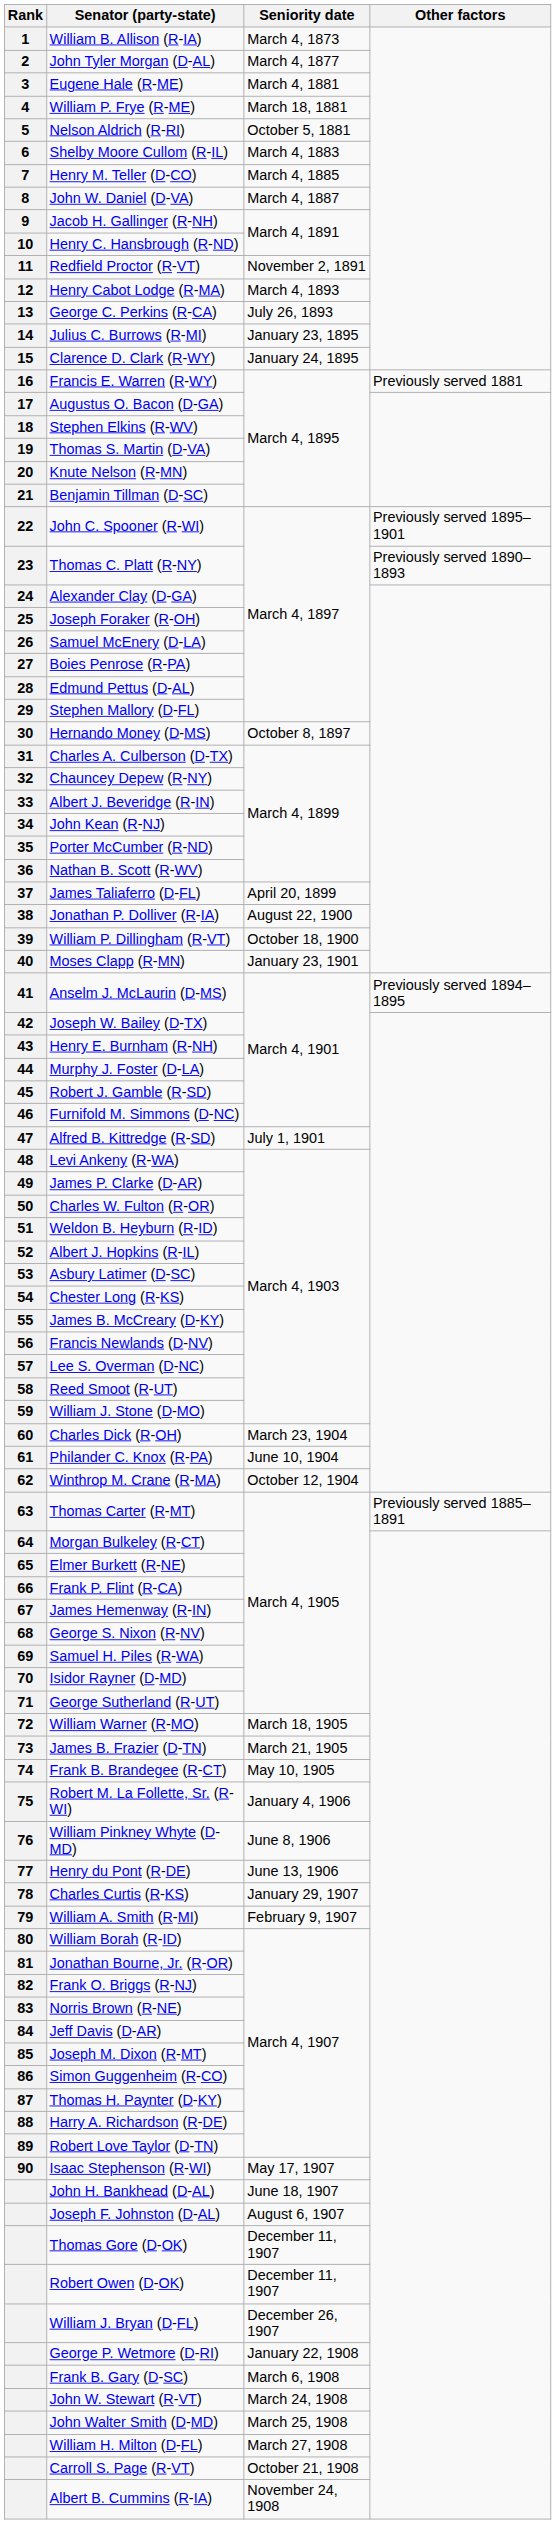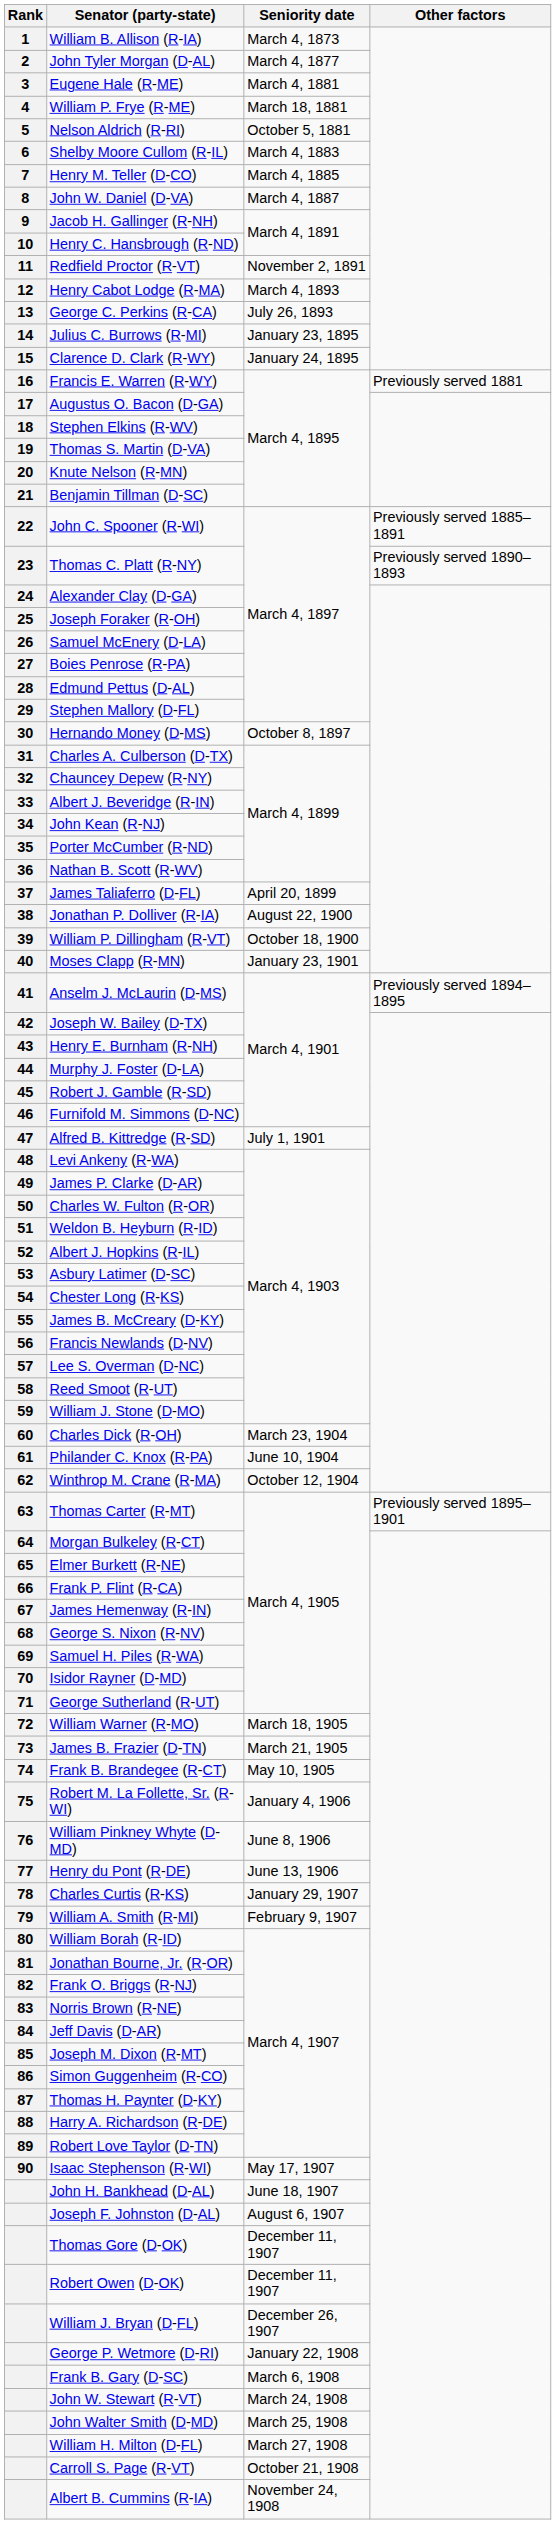 <table class="wikitable sortable">
 <tr valign=bottom>
 <th>Rank</th>
 <th>Senator (party-state)</th>
 <th>Seniority date</th>
 <th>Other factors</th>
 </tr>
 <tr>
 <th>1</th>
 <td><a href='#'>William B. Allison</a> (<a href='#'>R</a>-<a href='#'>IA</a>)</td>
 <td>March 4, 1873</td>
 </tr>
 <tr>
 <th>2</th>
 <td><a href='#'>John Tyler Morgan</a> (<a href='#'>D</a>-<a href='#'>AL</a>)</td>
 <td>March 4, 1877</td>
 </tr>
 <tr>
 <th>3</th>
 <td><a href='#'>Eugene Hale</a> (<a href='#'>R</a>-<a href='#'>ME</a>)</td>
 <td>March 4, 1881</td>
 </tr>
 <tr>
 <th>4</th>
 <td><a href='#'>William P. Frye</a> (<a href='#'>R</a>-<a href='#'>ME</a>)</td>
 <td>March 18, 1881</td>
 </tr>
 <tr>
 <th>5</th>
 <td><a href='#'>Nelson Aldrich</a> (<a href='#'>R</a>-<a href='#'>RI</a>)</td>
 <td>October 5, 1881</td>
 </tr>
 <tr>
 <th>6</th>
 <td><a href='#'>Shelby Moore Cullom</a> (<a href='#'>R</a>-<a href='#'>IL</a>)</td>
 <td>March 4, 1883</td>
 </tr>
 <tr>
 <th>7</th>
 <td><a href='#'>Henry M. Teller</a> (<a href='#'>D</a>-<a href='#'>CO</a>)</td>
 <td>March 4, 1885</td>
 </tr>
 <tr>
 <th>8</th>
 <td><a href='#'>John W. Daniel</a> (<a href='#'>D</a>-<a href='#'>VA</a>)</td>
 <td>March 4, 1887</td>
 </tr>
 <tr>
 <th>9</th>
 <td><a href='#'>Jacob H. Gallinger</a> (<a href='#'>R</a>-<a href='#'>NH</a>)</td>
 <td rowspan=2>March 4, 1891</td>
 </tr>
 <tr>
 <th>10</th>
 <td><a href='#'>Henry C. Hansbrough</a> (<a href='#'>R</a>-<a href='#'>ND</a>)</td>
 </tr>
 <tr>
 <th>11</th>
 <td><a href='#'>Redfield Proctor</a> (<a href='#'>R</a>-<a href='#'>VT</a>)</td>
 <td>November 2, 1891</td>
 </tr>
 <tr>
 <th>12</th>
 <td><a href='#'>Henry Cabot Lodge</a> (<a href='#'>R</a>-<a href='#'>MA</a>)</td>
 <td>March 4, 1893</td>
 </tr>
 <tr>
 <th>13</th>
 <td><a href='#'>George C. Perkins</a> (<a href='#'>R</a>-<a href='#'>CA</a>)</td>
 <td>July 26, 1893</td>
 </tr>
 <tr>
 <th>14</th>
 <td><a href='#'>Julius C. Burrows</a> (<a href='#'>R</a>-<a href='#'>MI</a>)</td>
 <td>January 23, 1895</td>
 </tr>
 <tr>
 <th>15</th>
 <td><a href='#'>Clarence D. Clark</a> (<a href='#'>R</a>-<a href='#'>WY</a>)</td>
 <td>January 24, 1895</td>
 </tr>
 <tr>
 <th>16</th>
 <td><a href='#'>Francis E. Warren</a> (<a href='#'>R</a>-<a href='#'>WY</a>)</td>
 <td rowspan=6>March 4, 1895</td>
 <td>Previously served 1881</td>
 </tr>
 <tr>
 <th>17</th>
 <td><a href='#'>Augustus O. Bacon</a> (<a href='#'>D</a>-<a href='#'>GA</a>)</td>
 </tr>
 <tr>
 <th>18</th>
 <td><a href='#'>Stephen Elkins</a> (<a href='#'>R</a>-<a href='#'>WV</a>)</td>
 </tr>
 <tr>
 <th>19</th>
 <td><a href='#'>Thomas S. Martin</a> (<a href='#'>D</a>-<a href='#'>VA</a>)</td>
 </tr>
 <tr>
 <th>20</th>
 <td><a href='#'>Knute Nelson</a> (<a href='#'>R</a>-<a href='#'>MN</a>)</td>
 </tr>
 <tr>
 <th>21</th>
 <td><a href='#'>Benjamin Tillman</a> (<a href='#'>D</a>-<a href='#'>SC</a>)</td>
 </tr>
 <tr>
 <th>22</th>
 <td><a href='#'>John C. Spooner</a> (<a href='#'>R</a>-<a href='#'>WI</a>)</td>
 <td rowspan=8>March 4, 1897</td>
-<td>Previously served 1895–1901</td>
+<td>Previously served 1885–1891</td>
 </tr>
 <tr>
 <th>23</th>
 <td><a href='#'>Thomas C. Platt</a> (<a href='#'>R</a>-<a href='#'>NY</a>)</td>
 <td>Previously served 1890–1893</td>
 </tr>
 <tr>
 <th>24</th>
 <td><a href='#'>Alexander Clay</a> (<a href='#'>D</a>-<a href='#'>GA</a>)</td>
 </tr>
 <tr>
 <th>25</th>
 <td><a href='#'>Joseph Foraker</a> (<a href='#'>R</a>-<a href='#'>OH</a>)</td>
 </tr>
 <tr>
 <th>26</th>
 <td><a href='#'>Samuel McEnery</a> (<a href='#'>D</a>-<a href='#'>LA</a>)</td>
 </tr>
 <tr>
 <th>27</th>
 <td><a href='#'>Boies Penrose</a> (<a href='#'>R</a>-<a href='#'>PA</a>)</td>
 </tr>
 <tr>
 <th>28</th>
 <td><a href='#'>Edmund Pettus</a> (<a href='#'>D</a>-<a href='#'>AL</a>)</td>
 </tr>
 <tr>
 <th>29</th>
 <td><a href='#'>Stephen Mallory</a> (<a href='#'>D</a>-<a href='#'>FL</a>)</td>
 </tr>
 <tr>
 <th>30</th>
 <td><a href='#'>Hernando Money</a> (<a href='#'>D</a>-<a href='#'>MS</a>)</td>
 <td>October 8, 1897</td>
 </tr>
 <tr>
 <th>31</th>
 <td><a href='#'>Charles A. Culberson</a> (<a href='#'>D</a>-<a href='#'>TX</a>)</td>
 <td rowspan=6>March 4, 1899</td>
 </tr>
 <tr>
 <th>32</th>
 <td><a href='#'>Chauncey Depew</a> (<a href='#'>R</a>-<a href='#'>NY</a>)</td>
 </tr>
 <tr>
 <th>33</th>
 <td><a href='#'>Albert J. Beveridge</a> (<a href='#'>R</a>-<a href='#'>IN</a>)</td>
 </tr>
 <tr>
 <th>34</th>
 <td><a href='#'>John Kean</a> (<a href='#'>R</a>-<a href='#'>NJ</a>)</td>
 </tr>
 <tr>
 <th>35</th>
 <td><a href='#'>Porter McCumber</a> (<a href='#'>R</a>-<a href='#'>ND</a>)</td>
 </tr>
 <tr>
 <th>36</th>
 <td><a href='#'>Nathan B. Scott</a> (<a href='#'>R</a>-<a href='#'>WV</a>)</td>
 </tr>
 <tr>
 <th>37</th>
 <td><a href='#'>James Taliaferro</a> (<a href='#'>D</a>-<a href='#'>FL</a>)</td>
 <td>April 20, 1899</td>
 </tr>
 <tr>
 <th>38</th>
 <td><a href='#'>Jonathan P. Dolliver</a> (<a href='#'>R</a>-<a href='#'>IA</a>)</td>
 <td>August 22, 1900</td>
 </tr>
 <tr>
 <th>39</th>
 <td><a href='#'>William P. Dillingham</a> (<a href='#'>R</a>-<a href='#'>VT</a>)</td>
 <td>October 18, 1900</td>
 </tr>
 <tr>
 <th>40</th>
 <td><a href='#'>Moses Clapp</a> (<a href='#'>R</a>-<a href='#'>MN</a>)</td>
 <td>January 23, 1901</td>
 </tr>
 <tr>
 <th>41</th>
 <td><a href='#'>Anselm J. McLaurin</a> (<a href='#'>D</a>-<a href='#'>MS</a>)</td>
 <td rowspan=6>March 4, 1901</td>
 <td>Previously served 1894–1895</td>
 </tr>
 <tr>
 <th>42</th>
 <td><a href='#'>Joseph W. Bailey</a> (<a href='#'>D</a>-<a href='#'>TX</a>)</td>
 </tr>
 <tr>
 <th>43</th>
 <td><a href='#'>Henry E. Burnham</a> (<a href='#'>R</a>-<a href='#'>NH</a>)</td>
 </tr>
 <tr>
 <th>44</th>
 <td><a href='#'>Murphy J. Foster</a> (<a href='#'>D</a>-<a href='#'>LA</a>)</td>
 </tr>
 <tr>
 <th>45</th>
 <td><a href='#'>Robert J. Gamble</a> (<a href='#'>R</a>-<a href='#'>SD</a>)</td>
 </tr>
 <tr>
 <th>46</th>
 <td><a href='#'>Furnifold M. Simmons</a> (<a href='#'>D</a>-<a href='#'>NC</a>)</td>
 </tr>
 <tr>
 <th>47</th>
 <td><a href='#'>Alfred B. Kittredge</a> (<a href='#'>R</a>-<a href='#'>SD</a>)</td>
 <td>July 1, 1901</td>
 </tr>
 <tr>
 <th>48</th>
 <td><a href='#'>Levi Ankeny</a> (<a href='#'>R</a>-<a href='#'>WA</a>)</td>
 <td rowspan=12>March 4, 1903</td>
 </tr>
 <tr>
 <th>49</th>
 <td><a href='#'>James P. Clarke</a> (<a href='#'>D</a>-<a href='#'>AR</a>)</td>
 </tr>
 <tr>
 <th>50</th>
 <td><a href='#'>Charles W. Fulton</a> (<a href='#'>R</a>-<a href='#'>OR</a>)</td>
 </tr>
 <tr>
 <th>51</th>
 <td><a href='#'>Weldon B. Heyburn</a> (<a href='#'>R</a>-<a href='#'>ID</a>)</td>
 </tr>
 <tr>
 <th>52</th>
 <td><a href='#'>Albert J. Hopkins</a> (<a href='#'>R</a>-<a href='#'>IL</a>)</td>
 </tr>
 <tr>
 <th>53</th>
 <td><a href='#'>Asbury Latimer</a> (<a href='#'>D</a>-<a href='#'>SC</a>)</td>
 </tr>
 <tr>
 <th>54</th>
 <td><a href='#'>Chester Long</a> (<a href='#'>R</a>-<a href='#'>KS</a>)</td>
 </tr>
 <tr>
 <th>55</th>
 <td><a href='#'>James B. McCreary</a> (<a href='#'>D</a>-<a href='#'>KY</a>)</td>
 </tr>
 <tr>
 <th>56</th>
 <td><a href='#'>Francis Newlands</a> (<a href='#'>D</a>-<a href='#'>NV</a>)</td>
 </tr>
 <tr>
 <th>57</th>
 <td><a href='#'>Lee S. Overman</a> (<a href='#'>D</a>-<a href='#'>NC</a>)</td>
 </tr>
 <tr>
 <th>58</th>
 <td><a href='#'>Reed Smoot</a> (<a href='#'>R</a>-<a href='#'>UT</a>)</td>
 </tr>
 <tr>
 <th>59</th>
 <td><a href='#'>William J. Stone</a> (<a href='#'>D</a>-<a href='#'>MO</a>)</td>
 </tr>
 <tr>
 <th>60</th>
 <td><a href='#'>Charles Dick</a> (<a href='#'>R</a>-<a href='#'>OH</a>)</td>
 <td>March 23, 1904</td>
 </tr>
 <tr>
 <th>61</th>
 <td><a href='#'>Philander C. Knox</a> (<a href='#'>R</a>-<a href='#'>PA</a>)</td>
 <td>June 10, 1904</td>
 </tr>
 <tr>
 <th>62</th>
 <td><a href='#'>Winthrop M. Crane</a> (<a href='#'>R</a>-<a href='#'>MA</a>)</td>
 <td>October 12, 1904</td>
 </tr>
 <tr>
 <th>63</th>
 <td><a href='#'>Thomas Carter</a> (<a href='#'>R</a>-<a href='#'>MT</a>)</td>
 <td rowspan=9>March 4, 1905</td>
-<td>Previously served 1885–1891</td>
+<td>Previously served 1895–1901</td>
 </tr>
 <tr>
 <th>64</th>
 <td><a href='#'>Morgan Bulkeley</a> (<a href='#'>R</a>-<a href='#'>CT</a>)</td>
 </tr>
 <tr>
 <th>65</th>
 <td><a href='#'>Elmer Burkett</a> (<a href='#'>R</a>-<a href='#'>NE</a>)</td>
 </tr>
 <tr>
 <th>66</th>
 <td><a href='#'>Frank P. Flint</a> (<a href='#'>R</a>-<a href='#'>CA</a>)</td>
 </tr>
 <tr>
 <th>67</th>
 <td><a href='#'>James Hemenway</a> (<a href='#'>R</a>-<a href='#'>IN</a>)</td>
 </tr>
 <tr>
 <th>68</th>
 <td><a href='#'>George S. Nixon</a> (<a href='#'>R</a>-<a href='#'>NV</a>)</td>
 </tr>
 <tr>
 <th>69</th>
 <td><a href='#'>Samuel H. Piles</a> (<a href='#'>R</a>-<a href='#'>WA</a>)</td>
 </tr>
 <tr>
 <th>70</th>
 <td><a href='#'>Isidor Rayner</a> (<a href='#'>D</a>-<a href='#'>MD</a>)</td>
 </tr>
 <tr>
 <th>71</th>
 <td><a href='#'>George Sutherland</a> (<a href='#'>R</a>-<a href='#'>UT</a>)</td>
 </tr>
 <tr>
 <th>72</th>
 <td><a href='#'>William Warner</a> (<a href='#'>R</a>-<a href='#'>MO</a>)</td>
 <td>March 18, 1905</td>
 </tr>
 <tr>
 <th>73</th>
 <td><a href='#'>James B. Frazier</a> (<a href='#'>D</a>-<a href='#'>TN</a>)</td>
 <td>March 21, 1905</td>
 </tr>
 <tr>
 <th>74</th>
 <td><a href='#'>Frank B. Brandegee</a> (<a href='#'>R</a>-<a href='#'>CT</a>)</td>
 <td>May 10, 1905</td>
 </tr>
 <tr>
 <th>75</th>
 <td><a href='#'>Robert M. La Follette, Sr.</a> (<a href='#'>R</a>-<a href='#'>WI</a>)</td>
 <td>January 4, 1906</td>
 </tr>
 <tr>
 <th>76</th>
 <td><a href='#'>William Pinkney Whyte</a> (<a href='#'>D</a>-<a href='#'>MD</a>)</td>
 <td>June 8, 1906</td>
 </tr>
 <tr>
 <th>77</th>
 <td><a href='#'>Henry du Pont</a> (<a href='#'>R</a>-<a href='#'>DE</a>)</td>
 <td>June 13, 1906</td>
 </tr>
 <tr>
 <th>78</th>
 <td><a href='#'>Charles Curtis</a> (<a href='#'>R</a>-<a href='#'>KS</a>)</td>
 <td>January 29, 1907</td>
 </tr>
 <tr>
 <th>79</th>
 <td><a href='#'>William A. Smith</a> (<a href='#'>R</a>-<a href='#'>MI</a>)</td>
 <td>February 9, 1907</td>
 </tr>
 <tr>
 <th>80</th>
 <td><a href='#'>William Borah</a> (<a href='#'>R</a>-<a href='#'>ID</a>)</td>
 <td rowspan=10>March 4, 1907</td>
 </tr>
 <tr>
 <th>81</th>
 <td><a href='#'>Jonathan Bourne, Jr.</a> (<a href='#'>R</a>-<a href='#'>OR</a>)</td>
 </tr>
 <tr>
 <th>82</th>
 <td><a href='#'>Frank O. Briggs</a> (<a href='#'>R</a>-<a href='#'>NJ</a>)</td>
 </tr>
 <tr>
 <th>83</th>
 <td><a href='#'>Norris Brown</a> (<a href='#'>R</a>-<a href='#'>NE</a>)</td>
 </tr>
 <tr>
 <th>84</th>
 <td><a href='#'>Jeff Davis</a> (<a href='#'>D</a>-<a href='#'>AR</a>)</td>
 </tr>
 <tr>
 <th>85</th>
 <td><a href='#'>Joseph M. Dixon</a> (<a href='#'>R</a>-<a href='#'>MT</a>)</td>
 </tr>
 <tr>
 <th>86</th>
 <td><a href='#'>Simon Guggenheim</a> (<a href='#'>R</a>-<a href='#'>CO</a>)</td>
 </tr>
 <tr>
 <th>87</th>
 <td><a href='#'>Thomas H. Paynter</a> (<a href='#'>D</a>-<a href='#'>KY</a>)</td>
 </tr>
 <tr>
 <th>88</th>
 <td><a href='#'>Harry A. Richardson</a> (<a href='#'>R</a>-<a href='#'>DE</a>)</td>
 </tr>
 <tr>
 <th>89</th>
 <td><a href='#'>Robert Love Taylor</a> (<a href='#'>D</a>-<a href='#'>TN</a>)</td>
 </tr>
 <tr>
 <th>90</th>
 <td><a href='#'>Isaac Stephenson</a> (<a href='#'>R</a>-<a href='#'>WI</a>)</td>
 <td>May 17, 1907</td>
 </tr>
 <tr>
 <th></th>
 <td><a href='#'>John H. Bankhead</a> (<a href='#'>D</a>-<a href='#'>AL</a>)</td>
 <td>June 18, 1907</td>
 </tr>
 <tr>
 <th></th>
 <td><a href='#'>Joseph F. Johnston</a> (<a href='#'>D</a>-<a href='#'>AL</a>)</td>
 <td>August 6, 1907</td>
 </tr>
 <tr>
 <th></th>
 <td><a href='#'>Thomas Gore</a> (<a href='#'>D</a>-<a href='#'>OK</a>)</td>
 <td>December 11, 1907</td>
 </tr>
 <tr>
 <th></th>
 <td><a href='#'>Robert Owen</a> (<a href='#'>D</a>-<a href='#'>OK</a>)</td>
 <td>December 11, 1907</td>
 </tr>
 <tr>
 <th></th>
 <td><a href='#'>William J. Bryan</a> (<a href='#'>D</a>-<a href='#'>FL</a>)</td>
 <td>December 26, 1907</td>
 </tr>
 <tr>
 <th></th>
 <td><a href='#'>George P. Wetmore</a> (<a href='#'>D</a>-<a href='#'>RI</a>)</td>
 <td>January 22, 1908</td>
 </tr>
 <tr>
 <th></th>
 <td><a href='#'>Frank B. Gary</a> (<a href='#'>D</a>-<a href='#'>SC</a>)</td>
 <td>March 6, 1908</td>
 </tr>
 <tr>
 <th></th>
 <td><a href='#'>John W. Stewart</a> (<a href='#'>R</a>-<a href='#'>VT</a>)</td>
 <td>March 24, 1908</td>
 </tr>
 <tr>
 <th></th>
 <td><a href='#'>John Walter Smith</a> (<a href='#'>D</a>-<a href='#'>MD</a>)</td>
 <td>March 25, 1908</td>
 </tr>
 <tr>
 <th></th>
 <td><a href='#'>William H. Milton</a> (<a href='#'>D</a>-<a href='#'>FL</a>)</td>
 <td>March 27, 1908</td>
 </tr>
 <tr>
 <th></th>
 <td><a href='#'>Carroll S. Page</a> (<a href='#'>R</a>-<a href='#'>VT</a>)</td>
 <td>October 21, 1908</td>
 </tr>
 <tr>
 <th></th>
 <td><a href='#'>Albert B. Cummins</a> (<a href='#'>R</a>-<a href='#'>IA</a>)</td>
 <td>November 24, 1908</td>
 </tr>
 </table>
